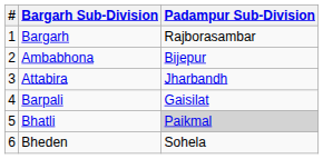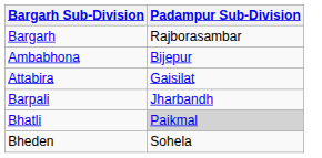 <table class="wikitable">
 <tr>
-<th>#</th>
 <th><a href='#'>Bargarh Sub-Division</a></th>
 <th><a href='#'>Padampur Sub-Division</a></th>
 </tr>
 <tr>
-<td>1</td>
 <td><a href='#'>Bargarh</a></td>
 <td>Rajborasambar</td>
 </tr>
 <tr>
-<td>2</td>
 <td><a href='#'>Ambabhona</a></td>
 <td><a href='#'>Bijepur</a></td>
 </tr>
 <tr>
-<td>3</td>
 <td><a href='#'>Attabira</a></td>
+<td><a href='#'>Gaisilat</a></td>
+</tr>
+<tr>
+<td><a href='#'>Barpali</a></td>
 <td><a href='#'>Jharbandh</a></td>
 </tr>
 <tr>
-<td>4</td>
-<td><a href='#'>Barpali</a></td>
-<td><a href='#'>Gaisilat</a></td>
-</tr>
-<tr>
-<td>5</td>
 <td><a href='#'>Bhatli</a></td>
 <td style="background: lightgrey;"><a href='#'>Paikmal</a></td>
 </tr>
 <tr>
-<td>6</td>
 <td>Bheden</td>
 <td>Sohela</td>
 </tr>
 </table>
